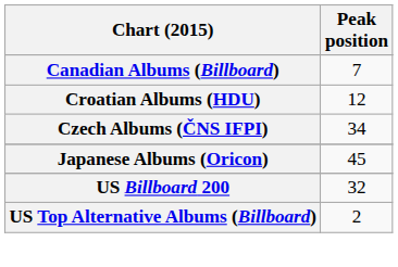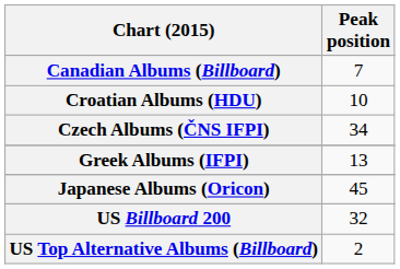 <table class="wikitable sortable plainrowheaders" style="text-align:center">
 <tr>
 <th scope="col">Chart (2015)</th>
 <th scope="col">Peak<br>position</th>
 </tr>
 <tr>
 </tr>
 <tr>
 </tr>
 <tr>
 </tr>
 <tr>
 </tr>
 <tr>
 <th scope="row"><a href='#'>Canadian Albums</a> (<em><a href='#'>Billboard</a></em>)</th>
 <td>7</td>
 </tr>
 <tr>
 <th scope="row">Croatian Albums (<a href='#'>HDU</a>)</th>
-<td>12</td>
+<td>10</td>
 </tr>
 <tr>
 <th scope="row">Czech Albums (<a href='#'>ČNS IFPI</a>)</th>
 <td>34</td>
 </tr>
 <tr>
 </tr>
 <tr>
 </tr>
 <tr>
 </tr>
 <tr>
 </tr>
 <tr>
+</tr>
+<tr>
+<th scope="row">Greek Albums (<a href='#'>IFPI</a>)</th>
+<td>13</td>
 </tr>
 <tr>
 </tr>
 <tr>
 </tr>
 <tr>
 </tr>
 <tr>
 <th scope="row">Japanese Albums (<a href='#'>Oricon</a>)</th>
 <td>45</td>
 </tr>
 <tr>
 </tr>
 <tr>
 </tr>
 <tr>
 </tr>
 <tr>
 </tr>
 <tr>
 </tr>
 <tr>
 </tr>
 <tr>
 <th scope="row">US <a href='#'><em>Billboard</em> 200</a></th>
 <td>32</td>
 </tr>
 <tr>
 <th scope="row">US <a href='#'>Top Alternative Albums</a> (<em><a href='#'>Billboard</a></em>)</th>
 <td>2</td>
 </tr>
 </table>
